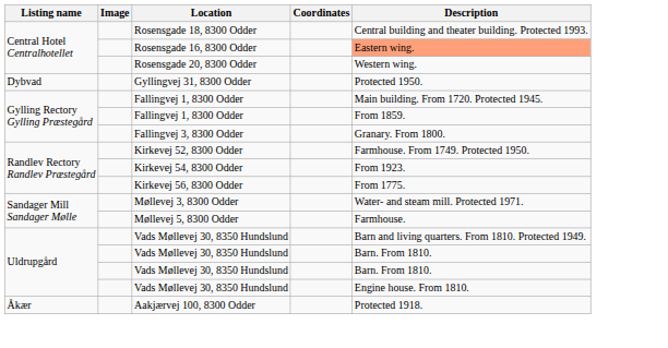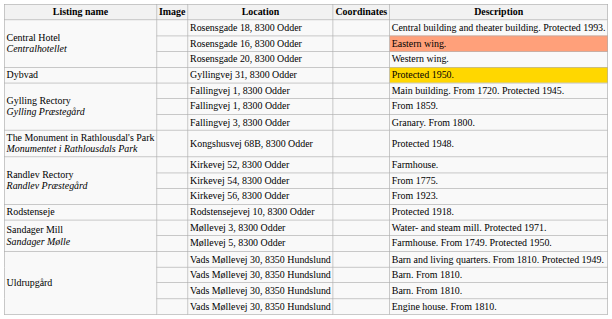 <table class="wikitable sortable">
 <tr>
 <th>Listing name</th>
 <th>Image</th>
 <th>Location</th>
 <th>Coordinates</th>
 <th>Description</th>
 </tr>
 <tr>
 <td rowspan="3">Central Hotel<br><em>Centralhotellet</em></td>
 <td></td>
 <td>Rosensgade 18, 8300 Odder</td>
 <td></td>
 <td>Central building and theater building. Protected 1993.</td>
 </tr>
 <tr>
 <td></td>
 <td>Rosensgade 16, 8300 Odder</td>
 <td></td>
 <td style="background: lightsalmon;">Eastern wing.</td>
 </tr>
 <tr>
 <td></td>
 <td>Rosensgade 20, 8300 Odder</td>
 <td></td>
 <td>Western wing.</td>
 </tr>
 <tr>
 <td>Dybvad</td>
 <td></td>
 <td>Gyllingvej 31, 8300 Odder</td>
 <td></td>
-<td>Protected 1950.</td>
+<td style="background: gold;">Protected 1950.</td>
 </tr>
 <tr>
 <td rowspan="3">Gylling Rectory<br><em>Gylling Præstegård</em></td>
 <td></td>
 <td>Fallingvej 1, 8300 Odder</td>
 <td></td>
 <td>Main building. From 1720. Protected 1945.</td>
 </tr>
 <tr>
 <td></td>
 <td>Fallingvej 1, 8300 Odder</td>
 <td></td>
 <td>From 1859.</td>
 </tr>
 <tr>
 <td></td>
 <td>Fallingvej 3, 8300 Odder</td>
 <td></td>
 <td>Granary. From 1800.</td>
 </tr>
 <tr>
+<td>The Monument in Rathlousdal's Park<br><em>Monumentet i Rathlousdals Park</em></td>
+<td></td>
+<td>Kongshusvej 68B, 8300 Odder</td>
+<td></td>
+<td>Protected 1948.</td>
+</tr>
+<tr>
 <td rowspan="3">Randlev Rectory<br><em>Randlev Præstegård</em></td>
 <td></td>
 <td>Kirkevej 52, 8300 Odder</td>
 <td></td>
-<td>Farmhouse. From 1749. Protected 1950.</td>
+<td>Farmhouse.</td>
 </tr>
 <tr>
 <td></td>
 <td>Kirkevej 54, 8300 Odder</td>
 <td></td>
-<td>From 1923.</td>
+<td>From 1775.</td>
 </tr>
 <tr>
 <td></td>
 <td>Kirkevej 56, 8300 Odder</td>
 <td></td>
-<td>From 1775.</td>
+<td>From 1923.</td>
+</tr>
+<tr>
+<td>Rodstenseje</td>
+<td></td>
+<td>Rodstensejevej 10, 8300 Odder</td>
+<td></td>
+<td>Protected 1918.</td>
 </tr>
 <tr>
 <td rowspan="2">Sandager Mill<br><em>Sandager Mølle</em></td>
 <td></td>
 <td>Møllevej 3, 8300 Odder</td>
 <td></td>
 <td>Water- and steam mill. Protected 1971.</td>
 </tr>
 <tr>
 <td></td>
 <td>Møllevej 5, 8300 Odder</td>
 <td></td>
-<td>Farmhouse.</td>
+<td>Farmhouse. From 1749. Protected 1950.</td>
 </tr>
 <tr>
 <td rowspan="4">Uldrupgård</td>
 <td></td>
 <td>Vads Møllevej 30, 8350 Hundslund</td>
 <td></td>
 <td>Barn and living quarters. From 1810. Protected 1949.</td>
 </tr>
 <tr>
 <td></td>
 <td>Vads Møllevej 30, 8350 Hundslund</td>
 <td></td>
 <td>Barn. From 1810.</td>
 </tr>
 <tr>
 <td></td>
 <td>Vads Møllevej 30, 8350 Hundslund</td>
 <td></td>
 <td>Barn. From 1810.</td>
 </tr>
 <tr>
 <td></td>
 <td>Vads Møllevej 30, 8350 Hundslund</td>
 <td></td>
 <td>Engine house. From 1810.</td>
 </tr>
-<tr>
-<td>Åkær</td>
-<td></td>
-<td>Aakjærvej 100, 8300 Odder</td>
-<td></td>
-<td>Protected 1918.</td>
-</tr>
 </table>
